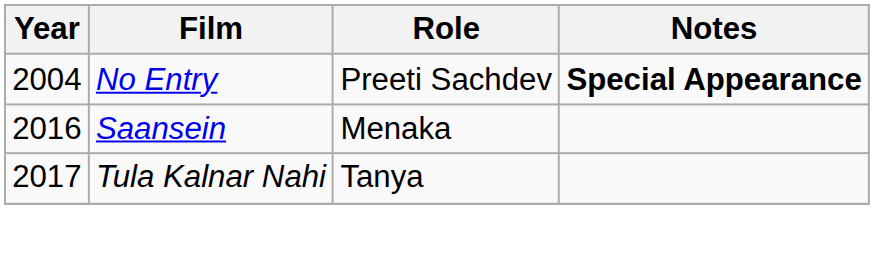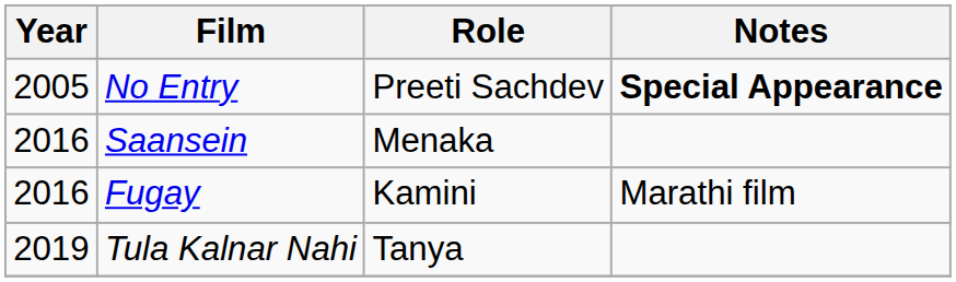 <table class="wikitable sortable">
 <tr>
 <th>Year</th>
 <th>Film</th>
 <th>Role</th>
 <th>Notes</th>
 </tr>
 <tr>
-<td>2004</td>
+<td>2005</td>
 <td><em><a href='#'>No Entry</a></em></td>
 <td>Preeti Sachdev</td>
 <td><strong>Special Appearance</strong></td>
 </tr>
 <tr>
 <td>2016</td>
 <td><em><a href='#'>Saansein</a></em></td>
 <td>Menaka</td>
 <td></td>
 </tr>
 <tr>
-<td>2017</td>
+<td>2016</td>
+<td><em><a href='#'>Fugay</a></em></td>
+<td>Kamini</td>
+<td>Marathi film</td>
+</tr>
+<tr>
+<td>2019</td>
 <td><em>Tula Kalnar Nahi</em></td>
 <td>Tanya</td>
 <td></td>
 </tr>
 <tr>
 </tr>
 </table>
